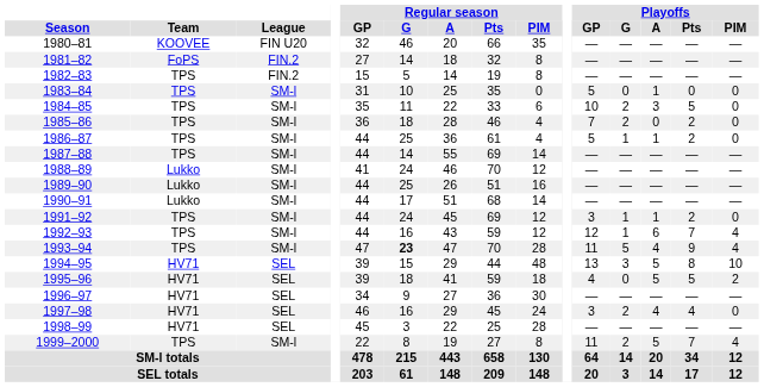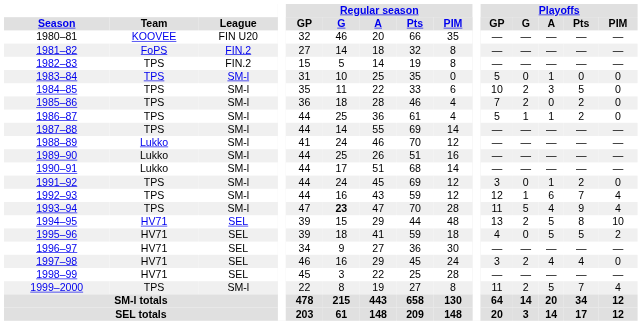 <table border="0" cellpadding="1" cellspacing="0" style="text-align:center; width:60em">
 <tr bgcolor="#e0e0e0">
 <th colspan="3" bgcolor="#ffffff"> </th>
 <th rowspan="99" bgcolor="#ffffff"> </th>
 <th colspan="5"><a href='#'>Regular season</a></th>
 <th rowspan="99" bgcolor="#ffffff"> </th>
 <th colspan="5"><a href='#'>Playoffs</a></th>
 </tr>
 <tr bgcolor="#e0e0e0">
 <th><a href='#'>Season</a></th>
 <th>Team</th>
 <th>League</th>
 <th>GP</th>
 <th><a href='#'>G</a></th>
 <th><a href='#'>A</a></th>
 <th><a href='#'>Pts</a></th>
 <th><a href='#'>PIM</a></th>
 <th>GP</th>
 <th>G</th>
 <th>A</th>
 <th>Pts</th>
 <th>PIM</th>
 </tr>
 <tr>
 <td>1980–81</td>
 <td><a href='#'>KOOVEE</a></td>
 <td>FIN U20</td>
 <td>32</td>
 <td>46</td>
 <td>20</td>
 <td>66</td>
 <td>35</td>
 <td>—</td>
 <td>—</td>
 <td>—</td>
 <td>—</td>
 <td>—</td>
 </tr>
 <tr bgcolor="#f0f0f0">
 <td><a href='#'>1981–82</a></td>
 <td><a href='#'>FoPS</a></td>
 <td><a href='#'>FIN.2</a></td>
 <td>27</td>
 <td>14</td>
 <td>18</td>
 <td>32</td>
 <td>8</td>
 <td>—</td>
 <td>—</td>
 <td>—</td>
 <td>—</td>
 <td>—</td>
 </tr>
 <tr>
 <td><a href='#'>1982–83</a></td>
 <td>TPS</td>
 <td>FIN.2</td>
 <td>15</td>
 <td>5</td>
 <td>14</td>
 <td>19</td>
 <td>8</td>
 <td>—</td>
 <td>—</td>
 <td>—</td>
 <td>—</td>
 <td>—</td>
 </tr>
 <tr bgcolor="#f0f0f0">
 <td><a href='#'>1983–84</a></td>
 <td><a href='#'>TPS</a></td>
 <td><a href='#'>SM-l</a></td>
 <td>31</td>
 <td>10</td>
 <td>25</td>
 <td>35</td>
 <td>0</td>
 <td>5</td>
 <td>0</td>
 <td>1</td>
 <td>0</td>
 <td>0</td>
 </tr>
 <tr>
 <td><a href='#'>1984–85</a></td>
 <td>TPS</td>
 <td>SM-l</td>
 <td>35</td>
 <td>11</td>
 <td>22</td>
 <td>33</td>
 <td>6</td>
 <td>10</td>
 <td>2</td>
 <td>3</td>
 <td>5</td>
 <td>0</td>
 </tr>
 <tr bgcolor="#f0f0f0">
 <td><a href='#'>1985–86</a></td>
 <td>TPS</td>
 <td>SM-l</td>
 <td>36</td>
 <td>18</td>
 <td>28</td>
 <td>46</td>
 <td>4</td>
 <td>7</td>
 <td>2</td>
 <td>0</td>
 <td>2</td>
 <td>0</td>
 </tr>
 <tr>
 <td><a href='#'>1986–87</a></td>
 <td>TPS</td>
 <td>SM-l</td>
 <td>44</td>
 <td>25</td>
 <td>36</td>
 <td>61</td>
 <td>4</td>
 <td>5</td>
 <td>1</td>
 <td>1</td>
 <td>2</td>
 <td>0</td>
 </tr>
 <tr bgcolor="#f0f0f0">
 <td><a href='#'>1987–88</a></td>
 <td>TPS</td>
 <td>SM-l</td>
 <td>44</td>
 <td>14</td>
 <td>55</td>
 <td>69</td>
 <td>14</td>
 <td>—</td>
 <td>—</td>
 <td>—</td>
 <td>—</td>
 <td>—</td>
 </tr>
 <tr>
 <td><a href='#'>1988–89</a></td>
 <td><a href='#'>Lukko</a></td>
 <td>SM-l</td>
 <td>41</td>
 <td>24</td>
 <td>46</td>
 <td>70</td>
 <td>12</td>
 <td>—</td>
 <td>—</td>
 <td>—</td>
 <td>—</td>
 <td>—</td>
 </tr>
 <tr bgcolor="#f0f0f0">
 <td><a href='#'>1989–90</a></td>
 <td>Lukko</td>
 <td>SM-l</td>
 <td>44</td>
 <td>25</td>
 <td>26</td>
 <td>51</td>
 <td>16</td>
 <td>—</td>
 <td>—</td>
 <td>—</td>
 <td>—</td>
 <td>—</td>
 </tr>
 <tr>
 <td><a href='#'>1990–91</a></td>
 <td>Lukko</td>
 <td>SM-l</td>
 <td>44</td>
 <td>17</td>
 <td>51</td>
 <td>68</td>
 <td>14</td>
 <td>—</td>
 <td>—</td>
 <td>—</td>
 <td>—</td>
 <td>—</td>
 </tr>
 <tr bgcolor="#f0f0f0">
 <td><a href='#'>1991–92</a></td>
 <td>TPS</td>
 <td>SM-l</td>
 <td>44</td>
 <td>24</td>
 <td>45</td>
 <td>69</td>
 <td>12</td>
 <td>3</td>
-<td>1</td>
+<td>0</td>
 <td>1</td>
 <td>2</td>
 <td>0</td>
 </tr>
 <tr>
 <td><a href='#'>1992–93</a></td>
 <td>TPS</td>
 <td>SM-l</td>
 <td>44</td>
 <td>16</td>
 <td>43</td>
 <td>59</td>
 <td>12</td>
 <td>12</td>
 <td>1</td>
 <td>6</td>
 <td>7</td>
 <td>4</td>
 </tr>
 <tr bgcolor="#f0f0f0">
 <td><a href='#'>1993–94</a></td>
 <td>TPS</td>
 <td>SM-l</td>
 <td>47</td>
 <td><strong>23</strong></td>
 <td>47</td>
 <td>70</td>
 <td>28</td>
 <td>11</td>
 <td>5</td>
 <td>4</td>
 <td>9</td>
 <td>4</td>
 </tr>
 <tr>
 <td><a href='#'>1994–95</a></td>
 <td><a href='#'>HV71</a></td>
 <td><a href='#'>SEL</a></td>
 <td>39</td>
 <td>15</td>
 <td>29</td>
 <td>44</td>
 <td>48</td>
 <td>13</td>
-<td>3</td>
+<td>2</td>
 <td>5</td>
 <td>8</td>
 <td>10</td>
 </tr>
 <tr bgcolor="#f0f0f0">
 <td><a href='#'>1995–96</a></td>
 <td>HV71</td>
 <td>SEL</td>
 <td>39</td>
 <td>18</td>
 <td>41</td>
 <td>59</td>
 <td>18</td>
 <td>4</td>
 <td>0</td>
 <td>5</td>
 <td>5</td>
 <td>2</td>
 </tr>
 <tr>
 <td><a href='#'>1996–97</a></td>
 <td>HV71</td>
 <td>SEL</td>
 <td>34</td>
 <td>9</td>
 <td>27</td>
 <td>36</td>
 <td>30</td>
 <td>—</td>
 <td>—</td>
 <td>—</td>
 <td>—</td>
 <td>—</td>
 </tr>
 <tr bgcolor="#f0f0f0">
 <td><a href='#'>1997–98</a></td>
 <td>HV71</td>
 <td>SEL</td>
 <td>46</td>
 <td>16</td>
 <td>29</td>
 <td>45</td>
 <td>24</td>
 <td>3</td>
 <td>2</td>
 <td>4</td>
 <td>4</td>
 <td>0</td>
 </tr>
 <tr>
 <td><a href='#'>1998–99</a></td>
 <td>HV71</td>
 <td>SEL</td>
 <td>45</td>
 <td>3</td>
 <td>22</td>
 <td>25</td>
 <td>28</td>
 <td>—</td>
 <td>—</td>
 <td>—</td>
 <td>—</td>
 <td>—</td>
 </tr>
 <tr bgcolor="#f0f0f0">
 <td><a href='#'>1999–2000</a></td>
 <td>TPS</td>
 <td>SM-l</td>
 <td>22</td>
 <td>8</td>
 <td>19</td>
 <td>27</td>
 <td>8</td>
 <td>11</td>
 <td>2</td>
 <td>5</td>
 <td>7</td>
 <td>4</td>
 </tr>
 <tr bgcolor="#e0e0e0">
 <th colspan="3">SM-l totals</th>
 <th>478</th>
 <th>215</th>
 <th>443</th>
 <th>658</th>
 <th>130</th>
 <th>64</th>
 <th>14</th>
 <th>20</th>
 <th>34</th>
 <th>12</th>
 </tr>
 <tr bgcolor="#e0e0e0">
 <th colspan="3">SEL totals</th>
 <th>203</th>
 <th>61</th>
 <th>148</th>
 <th>209</th>
 <th>148</th>
 <th>20</th>
 <th>3</th>
 <th>14</th>
 <th>17</th>
 <th>12</th>
 </tr>
 </table>
